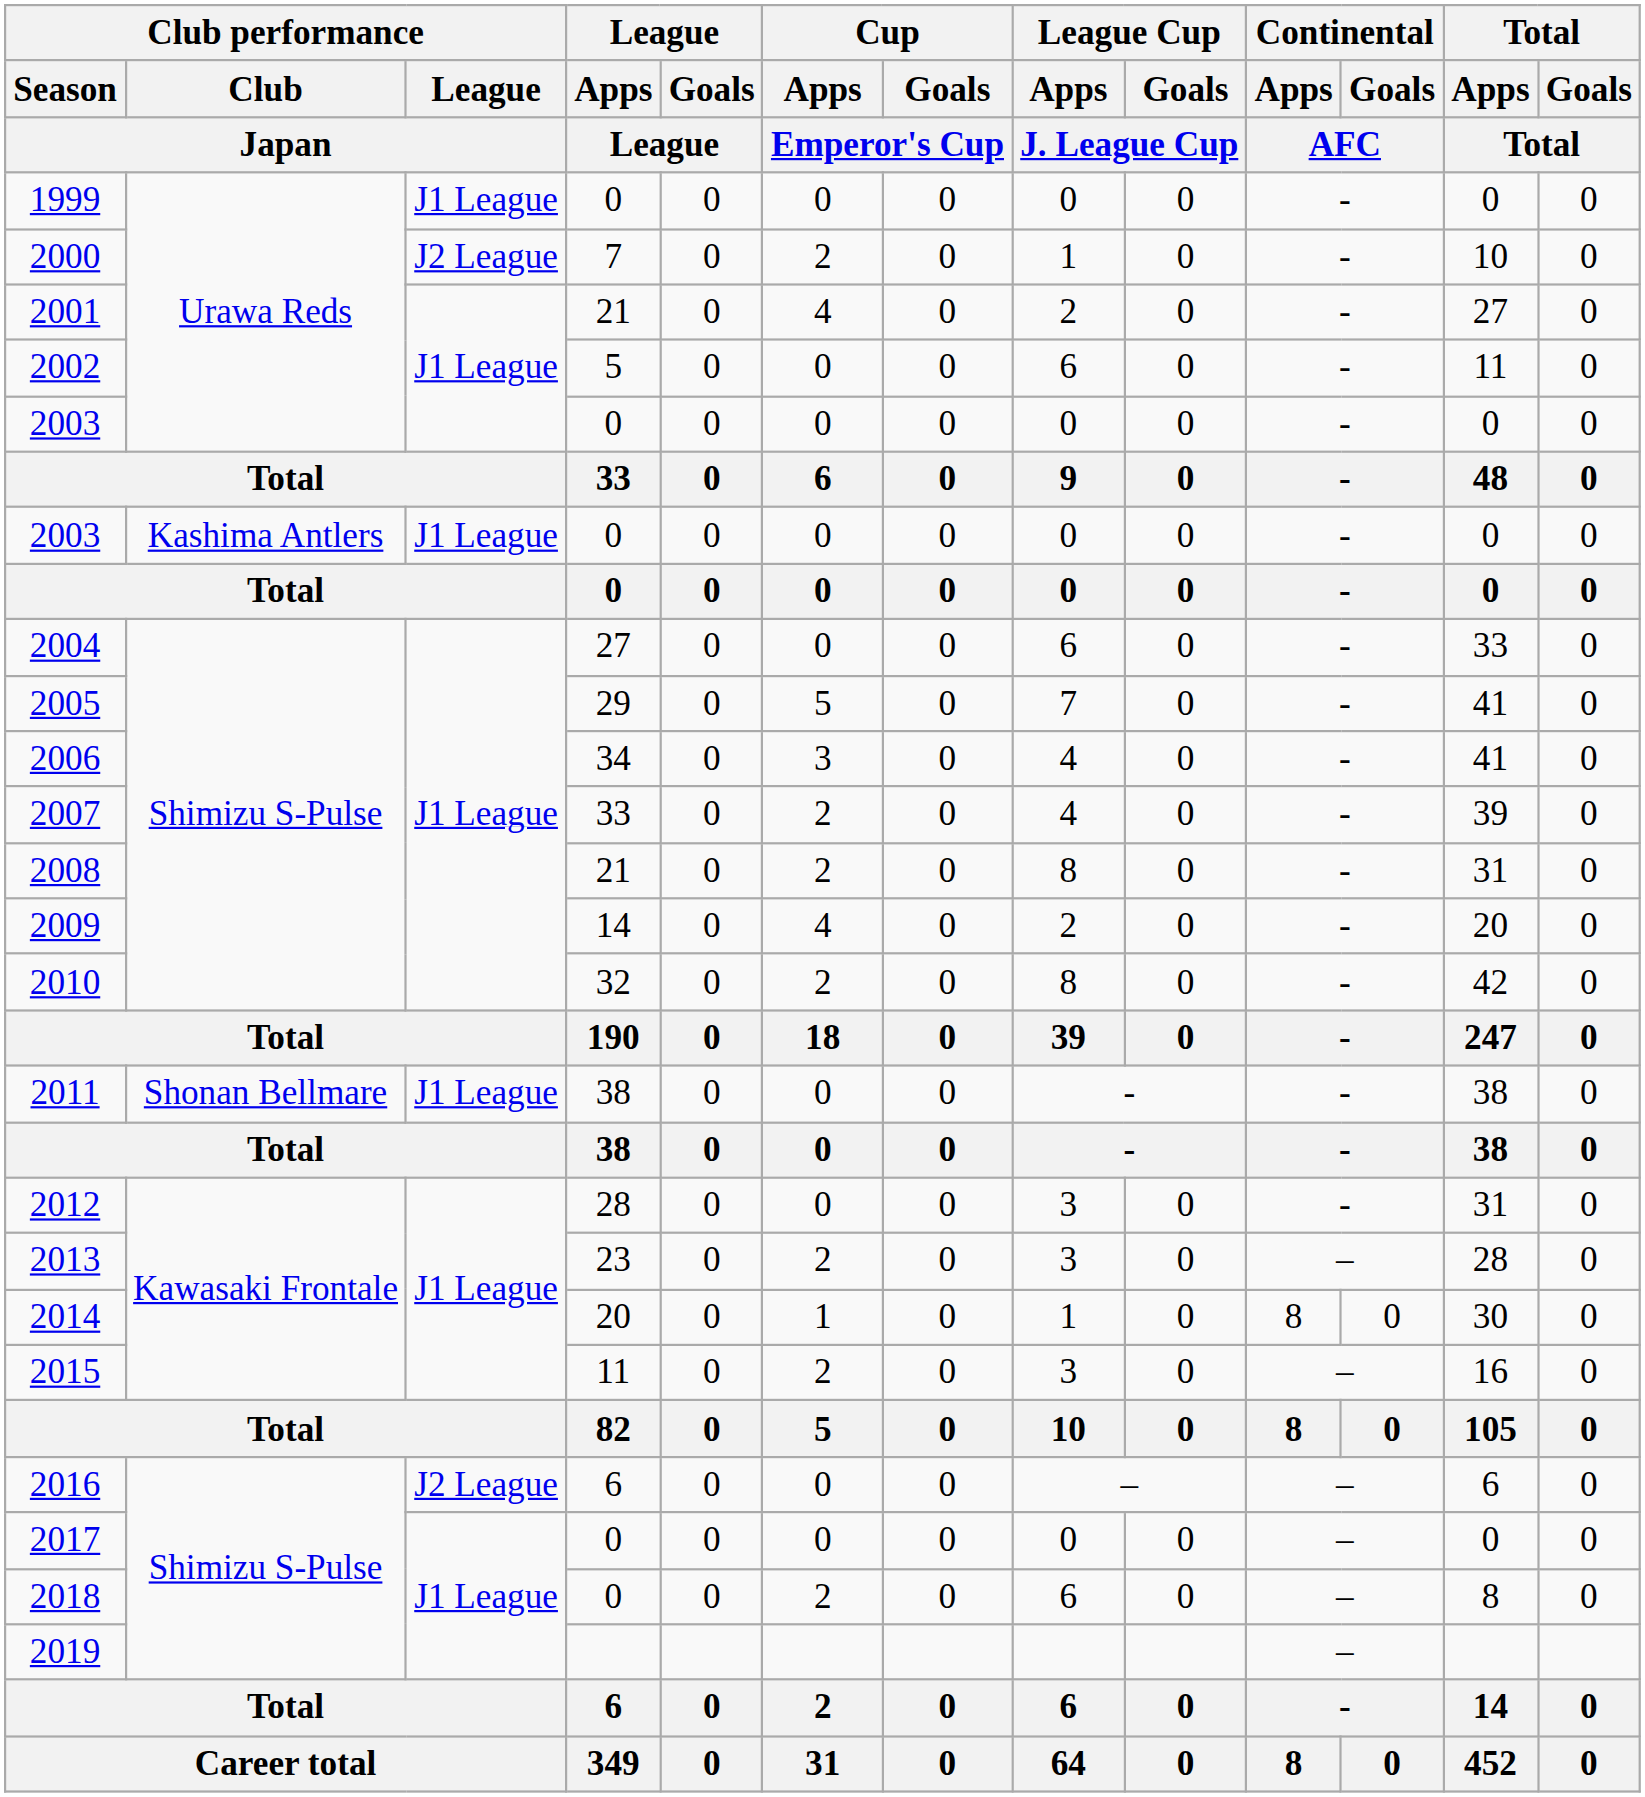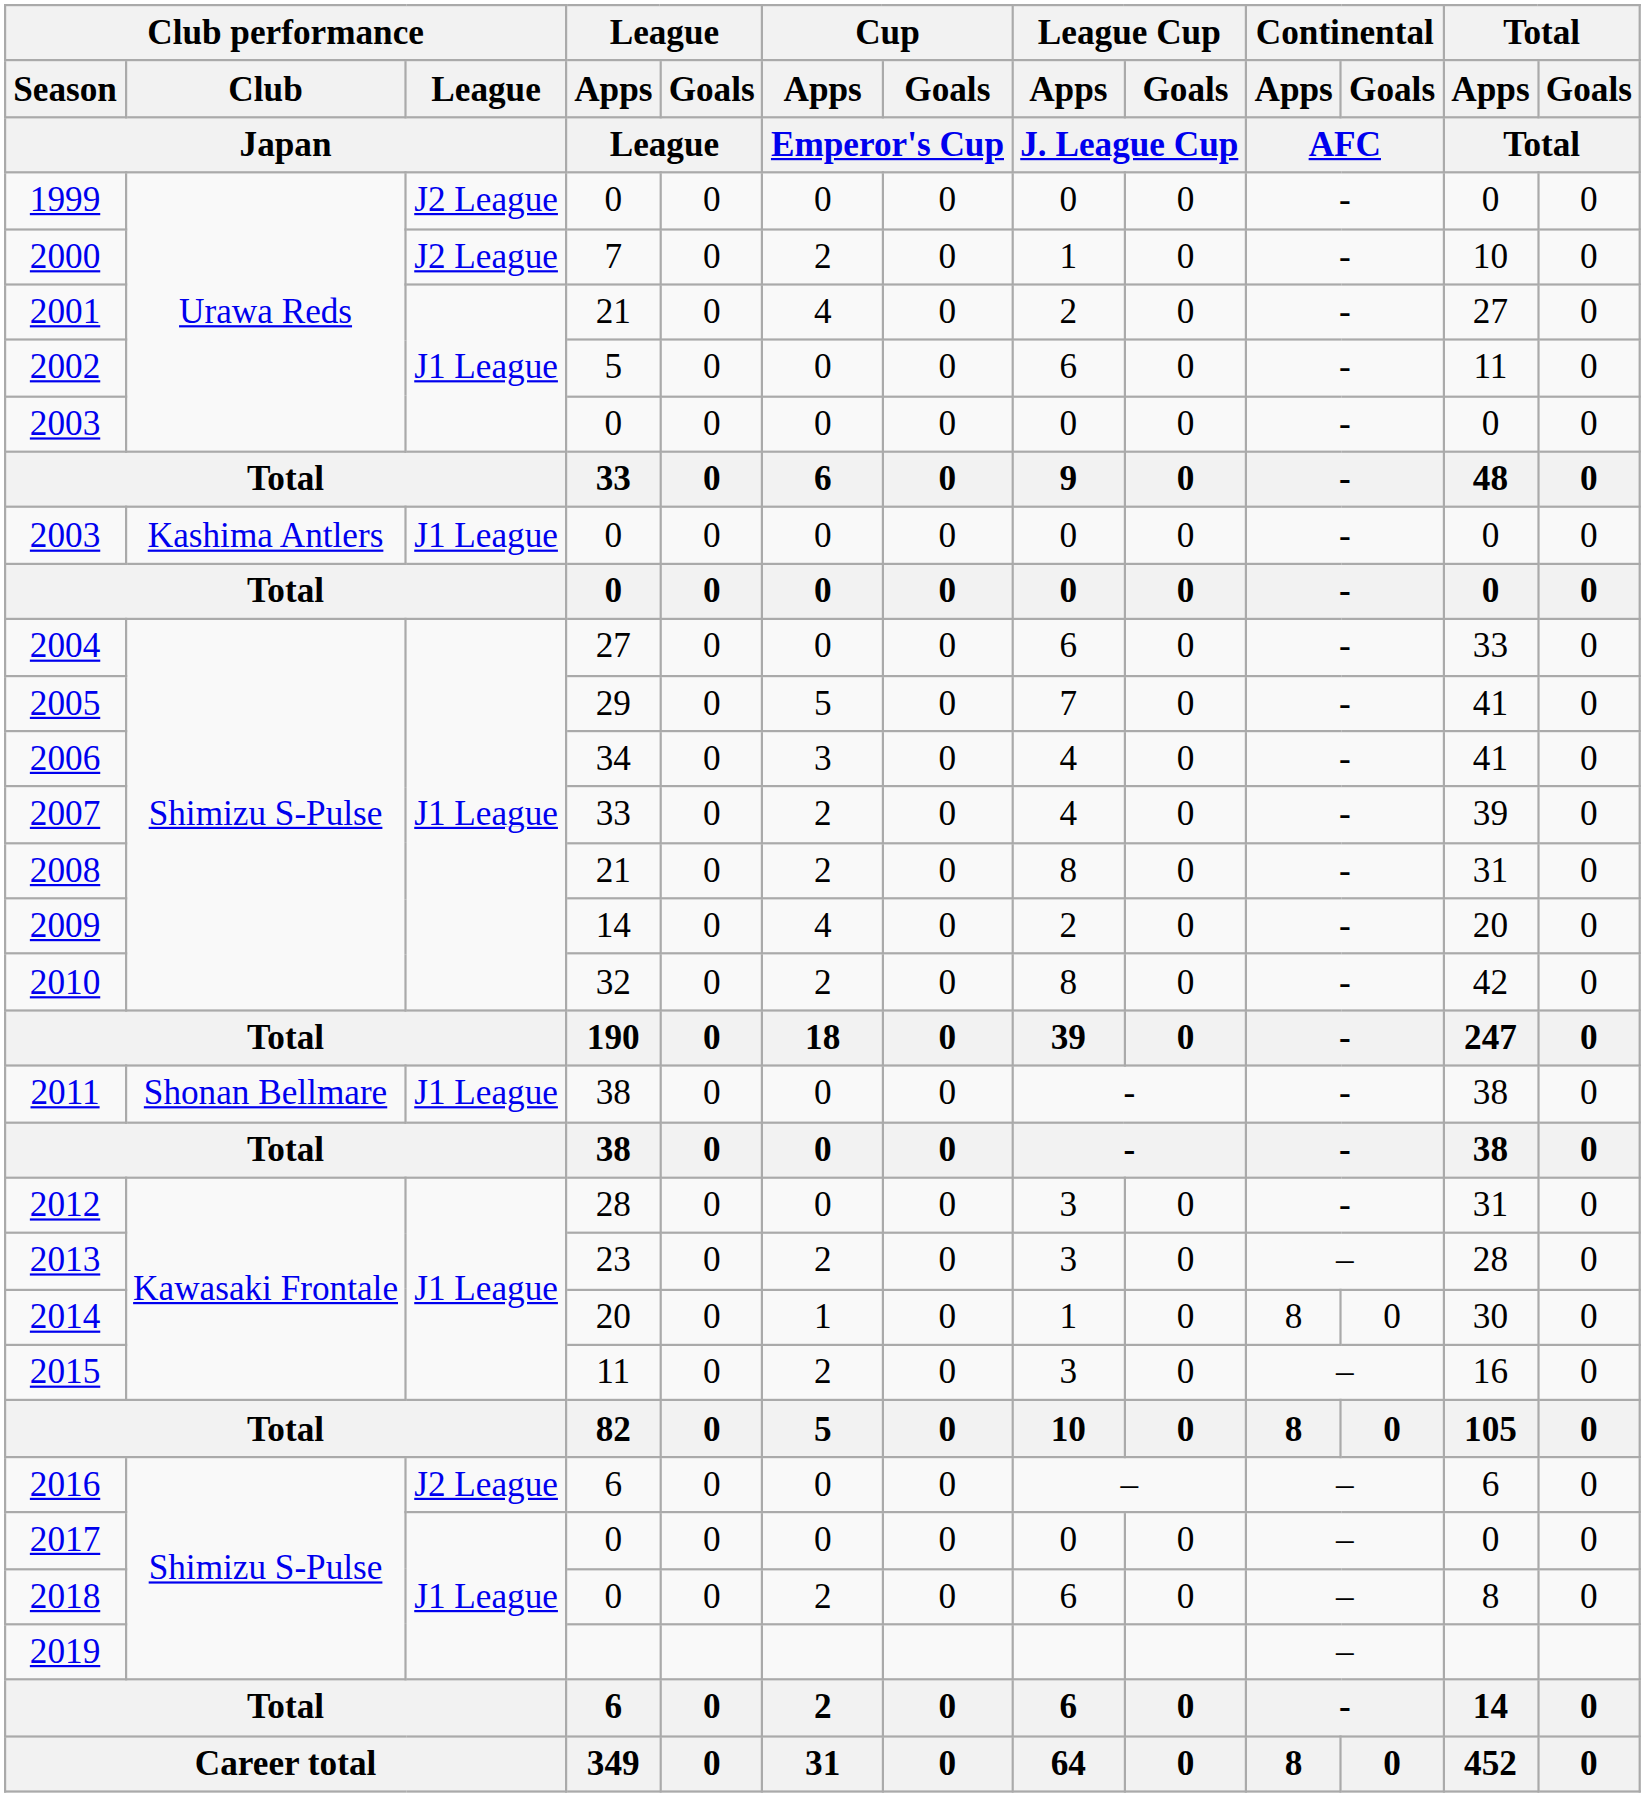 <table class="wikitable" style="text-align:center">
 <tr>
 <th colspan=3>Club performance</th>
 <th colspan=2>League</th>
 <th colspan=2>Cup</th>
 <th colspan=2>League Cup</th>
 <th colspan=2>Continental</th>
 <th colspan=2>Total</th>
 </tr>
 <tr>
 <th>Season</th>
 <th>Club</th>
 <th>League</th>
 <th>Apps</th>
 <th>Goals</th>
 <th>Apps</th>
 <th>Goals</th>
 <th>Apps</th>
 <th>Goals</th>
 <th>Apps</th>
 <th>Goals</th>
 <th>Apps</th>
 <th>Goals</th>
 </tr>
 <tr>
 <th colspan=3>Japan</th>
 <th colspan=2>League</th>
 <th colspan=2><a href='#'>Emperor's Cup</a></th>
 <th colspan=2><a href='#'>J. League Cup</a></th>
 <th colspan="2"><a href='#'>AFC</a></th>
 <th colspan=2>Total</th>
 </tr>
 <tr>
 <td><a href='#'>1999</a></td>
 <td rowspan="5"><a href='#'>Urawa Reds</a></td>
-<td><a href='#'>J1 League</a></td>
+<td><a href='#'>J2 League</a></td>
 <td>0</td>
 <td>0</td>
 <td>0</td>
 <td>0</td>
 <td>0</td>
 <td>0</td>
 <td colspan="2">-</td>
 <td>0</td>
 <td>0</td>
 </tr>
 <tr>
 <td><a href='#'>2000</a></td>
 <td><a href='#'>J2 League</a></td>
 <td>7</td>
 <td>0</td>
 <td>2</td>
 <td>0</td>
 <td>1</td>
 <td>0</td>
 <td colspan="2">-</td>
 <td>10</td>
 <td>0</td>
 </tr>
 <tr>
 <td><a href='#'>2001</a></td>
 <td rowspan="3"><a href='#'>J1 League</a></td>
 <td>21</td>
 <td>0</td>
 <td>4</td>
 <td>0</td>
 <td>2</td>
 <td>0</td>
 <td colspan="2">-</td>
 <td>27</td>
 <td>0</td>
 </tr>
 <tr>
 <td><a href='#'>2002</a></td>
 <td>5</td>
 <td>0</td>
 <td>0</td>
 <td>0</td>
 <td>6</td>
 <td>0</td>
 <td colspan="2">-</td>
 <td>11</td>
 <td>0</td>
 </tr>
 <tr>
 <td><a href='#'>2003</a></td>
 <td>0</td>
 <td>0</td>
 <td>0</td>
 <td>0</td>
 <td>0</td>
 <td>0</td>
 <td colspan="2">-</td>
 <td>0</td>
 <td>0</td>
 </tr>
 <tr>
 <th colspan="3">Total</th>
 <th>33</th>
 <th>0</th>
 <th>6</th>
 <th>0</th>
 <th>9</th>
 <th>0</th>
 <th colspan="2">-</th>
 <th>48</th>
 <th>0</th>
 </tr>
 <tr>
 <td><a href='#'>2003</a></td>
 <td><a href='#'>Kashima Antlers</a></td>
 <td><a href='#'>J1 League</a></td>
 <td>0</td>
 <td>0</td>
 <td>0</td>
 <td>0</td>
 <td>0</td>
 <td>0</td>
 <td colspan="2">-</td>
 <td>0</td>
 <td>0</td>
 </tr>
 <tr>
 <th colspan="3">Total</th>
 <th>0</th>
 <th>0</th>
 <th>0</th>
 <th>0</th>
 <th>0</th>
 <th>0</th>
 <th colspan="2">-</th>
 <th>0</th>
 <th>0</th>
 </tr>
 <tr>
 <td><a href='#'>2004</a></td>
 <td rowspan="7"><a href='#'>Shimizu S-Pulse</a></td>
 <td rowspan="7"><a href='#'>J1 League</a></td>
 <td>27</td>
 <td>0</td>
 <td>0</td>
 <td>0</td>
 <td>6</td>
 <td>0</td>
 <td colspan="2">-</td>
 <td>33</td>
 <td>0</td>
 </tr>
 <tr>
 <td><a href='#'>2005</a></td>
 <td>29</td>
 <td>0</td>
 <td>5</td>
 <td>0</td>
 <td>7</td>
 <td>0</td>
 <td colspan="2">-</td>
 <td>41</td>
 <td>0</td>
 </tr>
 <tr>
 <td><a href='#'>2006</a></td>
 <td>34</td>
 <td>0</td>
 <td>3</td>
 <td>0</td>
 <td>4</td>
 <td>0</td>
 <td colspan="2">-</td>
 <td>41</td>
 <td>0</td>
 </tr>
 <tr>
 <td><a href='#'>2007</a></td>
 <td>33</td>
 <td>0</td>
 <td>2</td>
 <td>0</td>
 <td>4</td>
 <td>0</td>
 <td colspan="2">-</td>
 <td>39</td>
 <td>0</td>
 </tr>
 <tr>
 <td><a href='#'>2008</a></td>
 <td>21</td>
 <td>0</td>
 <td>2</td>
 <td>0</td>
 <td>8</td>
 <td>0</td>
 <td colspan="2">-</td>
 <td>31</td>
 <td>0</td>
 </tr>
 <tr>
 <td><a href='#'>2009</a></td>
 <td>14</td>
 <td>0</td>
 <td>4</td>
 <td>0</td>
 <td>2</td>
 <td>0</td>
 <td colspan="2">-</td>
 <td>20</td>
 <td>0</td>
 </tr>
 <tr>
 <td><a href='#'>2010</a></td>
 <td>32</td>
 <td>0</td>
 <td>2</td>
 <td>0</td>
 <td>8</td>
 <td>0</td>
 <td colspan="2">-</td>
 <td>42</td>
 <td>0</td>
 </tr>
 <tr>
 <th colspan="3">Total</th>
 <th>190</th>
 <th>0</th>
 <th>18</th>
 <th>0</th>
 <th>39</th>
 <th>0</th>
 <th colspan="2">-</th>
 <th>247</th>
 <th>0</th>
 </tr>
 <tr>
 <td><a href='#'>2011</a></td>
 <td><a href='#'>Shonan Bellmare</a></td>
 <td><a href='#'>J1 League</a></td>
 <td>38</td>
 <td>0</td>
 <td>0</td>
 <td>0</td>
 <td colspan="2">-</td>
 <td colspan="2">-</td>
 <td>38</td>
 <td>0</td>
 </tr>
 <tr>
 <th colspan="3">Total</th>
 <th>38</th>
 <th>0</th>
 <th>0</th>
 <th>0</th>
 <th colspan="2">-</th>
 <th colspan="2">-</th>
 <th>38</th>
 <th>0</th>
 </tr>
 <tr>
 <td><a href='#'>2012</a></td>
 <td rowspan="4"><a href='#'>Kawasaki Frontale</a></td>
 <td rowspan="4"><a href='#'>J1 League</a></td>
 <td>28</td>
 <td>0</td>
 <td>0</td>
 <td>0</td>
 <td>3</td>
 <td>0</td>
 <td colspan="2">-</td>
 <td>31</td>
 <td>0</td>
 </tr>
 <tr>
 <td><a href='#'>2013</a></td>
 <td>23</td>
 <td>0</td>
 <td>2</td>
 <td>0</td>
 <td>3</td>
 <td>0</td>
 <td colspan="2">–</td>
 <td>28</td>
 <td>0</td>
 </tr>
 <tr>
 <td><a href='#'>2014</a></td>
 <td>20</td>
 <td>0</td>
 <td>1</td>
 <td>0</td>
 <td>1</td>
 <td>0</td>
 <td>8</td>
 <td>0</td>
 <td>30</td>
 <td>0</td>
 </tr>
 <tr>
 <td><a href='#'>2015</a></td>
 <td>11</td>
 <td>0</td>
 <td>2</td>
 <td>0</td>
 <td>3</td>
 <td>0</td>
 <td colspan="2">–</td>
 <td>16</td>
 <td>0</td>
 </tr>
 <tr>
 <th colspan="3">Total</th>
 <th>82</th>
 <th>0</th>
 <th>5</th>
 <th>0</th>
 <th>10</th>
 <th>0</th>
 <th>8</th>
 <th>0</th>
 <th>105</th>
 <th>0</th>
 </tr>
 <tr>
 <td><a href='#'>2016</a></td>
 <td rowspan="4"><a href='#'>Shimizu S-Pulse</a></td>
 <td><a href='#'>J2 League</a></td>
 <td>6</td>
 <td>0</td>
 <td>0</td>
 <td>0</td>
 <td colspan="2">–</td>
 <td colspan="2">–</td>
 <td>6</td>
 <td>0</td>
 </tr>
 <tr>
 <td><a href='#'>2017</a></td>
 <td rowspan="3"><a href='#'>J1 League</a></td>
 <td>0</td>
 <td>0</td>
 <td>0</td>
 <td>0</td>
 <td>0</td>
 <td>0</td>
 <td colspan="2">–</td>
 <td>0</td>
 <td>0</td>
 </tr>
 <tr>
 <td><a href='#'>2018</a></td>
 <td>0</td>
 <td>0</td>
 <td>2</td>
 <td>0</td>
 <td>6</td>
 <td>0</td>
 <td colspan="2">–</td>
 <td>8</td>
 <td>0</td>
 </tr>
 <tr>
 <td><a href='#'>2019</a></td>
 <td></td>
 <td></td>
 <td></td>
 <td></td>
 <td></td>
 <td></td>
 <td colspan="2">–</td>
 <td></td>
 <td></td>
 </tr>
 <tr>
 <th colspan="3">Total</th>
 <th>6</th>
 <th>0</th>
 <th>2</th>
 <th>0</th>
 <th>6</th>
 <th>0</th>
 <th colspan="2">-</th>
 <th>14</th>
 <th>0</th>
 </tr>
 <tr>
 <th colspan=3>Career total</th>
 <th>349</th>
 <th>0</th>
 <th>31</th>
 <th>0</th>
 <th>64</th>
 <th>0</th>
 <th>8</th>
 <th>0</th>
 <th>452</th>
 <th>0</th>
 </tr>
 </table>
